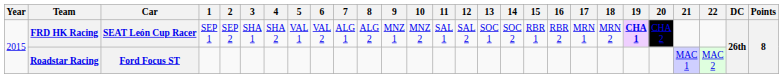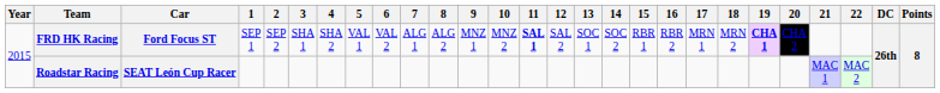 <table class="wikitable" style="text-align:center; font-size:85%">
 <tr>
 <th>Year</th>
 <th>Team</th>
 <th>Car</th>
 <th>1</th>
 <th>2</th>
 <th>3</th>
 <th>4</th>
 <th>5</th>
 <th>6</th>
 <th>7</th>
 <th>8</th>
 <th>9</th>
 <th>10</th>
 <th>11</th>
 <th>12</th>
 <th>13</th>
 <th>14</th>
 <th>15</th>
 <th>16</th>
 <th>17</th>
 <th>18</th>
 <th>19</th>
 <th>20</th>
 <th>21</th>
 <th>22</th>
 <th>DC</th>
 <th>Points</th>
 </tr>
 <tr>
 <td rowspan=2><a href='#'>2015</a></td>
 <th nowrap><a href='#'>FRD HK Racing</a></th>
-<th nowrap><a href='#'>SEAT León Cup Racer</a></th>
+<th nowrap><a href='#'>Ford Focus ST</a></th>
 <td><a href='#'>SEP<br>1</a></td>
 <td><a href='#'>SEP<br>2</a></td>
 <td><a href='#'>SHA<br>1</a></td>
 <td><a href='#'>SHA<br>2</a></td>
 <td><a href='#'>VAL<br>1</a></td>
 <td><a href='#'>VAL<br>2</a></td>
 <td><a href='#'>ALG<br>1</a></td>
 <td><a href='#'>ALG<br>2</a></td>
 <td><a href='#'>MNZ<br>1</a></td>
 <td><a href='#'>MNZ<br>2</a></td>
-<td><a href='#'>SAL<br>1</a></td>
+<td><strong><a href='#'>SAL<br>1</a></strong></td>
 <td><a href='#'>SAL<br>2</a></td>
 <td><a href='#'>SOC<br>1</a></td>
 <td><a href='#'>SOC<br>2</a></td>
 <td><a href='#'>RBR<br>1</a></td>
 <td><a href='#'>RBR<br>2</a></td>
 <td><a href='#'>MRN<br>1</a></td>
 <td><a href='#'>MRN<br>2</a></td>
 <td style="background:#EFCFFF;"><strong><a href='#'>CHA<br>1</a><br></strong></td>
 <td style="background:#000000; color:white"><a href='#'><span>CHA<br>2</span></a><br></td>
 <td></td>
 <td></td>
 <th rowspan=2>26th</th>
 <th rowspan=2>8</th>
 </tr>
 <tr>
 <th nowrap><a href='#'>Roadstar Racing</a></th>
-<th nowrap><a href='#'>Ford Focus ST</a></th>
+<th nowrap><a href='#'>SEAT León Cup Racer</a></th>
 <td></td>
 <td></td>
 <td></td>
 <td></td>
 <td></td>
 <td></td>
 <td></td>
 <td></td>
 <td></td>
 <td></td>
 <td></td>
 <td></td>
 <td></td>
 <td></td>
 <td></td>
 <td></td>
 <td></td>
 <td></td>
 <td></td>
 <td></td>
 <td style="background:#CFCFFF;"><a href='#'>MAC<br>1</a><br></td>
 <td style="background:#DFFFDF;"><a href='#'>MAC<br>2</a><br></td>
 </tr>
 </table>
